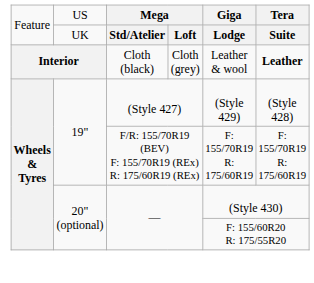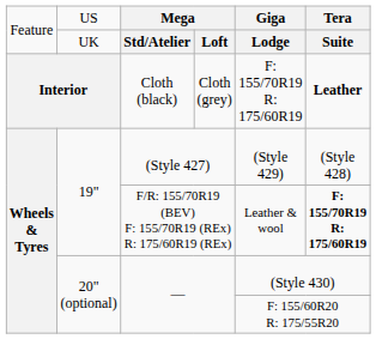 <table class="wikitable" style="float:right;font-size:90%;text-align:center;width:25em">
 <tr>
 <td rowspan=2>Feature</td>
 <td>US</td>
 <th colspan=2>Mega</th>
 <th>Giga</th>
 <th>Tera</th>
 </tr>
 <tr>
 <td>UK</td>
 <th>Std/Atelier</th>
 <th>Loft</th>
 <th>Lodge</th>
 <th>Suite</th>
 </tr>
 <tr>
 <th colspan=2>Interior</th>
 <td>Cloth (black)</td>
 <td>Cloth (grey)</td>
-<td>Leather & wool</td>
+<td>F: 155/70R19<br>R: 175/60R19</td>
 <td><strong>Leather</strong></td>
 </tr>
 <tr>
 <th rowspan=4>Wheels &<br>Tyres</th>
 <td rowspan=2>19"</td>
 <td colspan=2><br>(Style 427)</td>
 <td><br>(Style 429)</td>
 <td><br>(Style 428)</td>
 </tr>
 <tr style="font-size:90%;">
 <td colspan=2>F/R: 155/70R19 (BEV)<br>F: 155/70R19 (REx)<br>R: 175/60R19 (REx)</td>
-<td>F: 155/70R19<br>R: 175/60R19</td>
-<td>F: 155/70R19<br>R: 175/60R19</td>
+<td>Leather & wool</td>
+<td><strong>F: 155/70R19<br>R: 175/60R19</strong></td>
 </tr>
 <tr>
 <td rowspan=2>20" (optional)</td>
 <td colspan=2 rowspan=2>—</td>
 <td colspan=2><br>(Style 430)</td>
 </tr>
 <tr style="font-size:90%;">
 <td colspan=2>F: 155/60R20<br>R: 175/55R20</td>
 </tr>
 </table>
